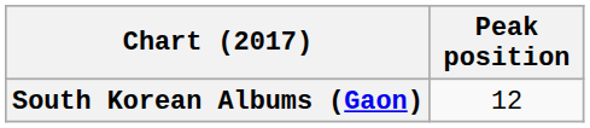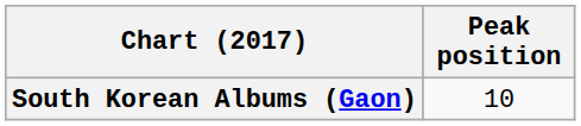 <table class="wikitable sortable plainrowheaders" style="text-align:center;">
 <tr>
 <th>Chart (2017)</th>
 <th width="70">Peak<br>position</th>
 </tr>
 <tr>
 <th scope="row">South Korean Albums (<a href='#'>Gaon</a>)</th>
-<td>12</td>
+<td>10</td>
 </tr>
 </table>
